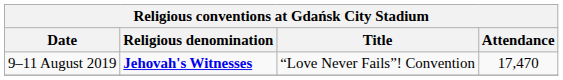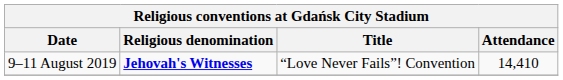 <table class="wikitable" style="text-align:center;">
 <tr>
 <th colspan=4>Religious conventions  at Gdańsk City Stadium</th>
 </tr>
 <tr>
 <th>Date</th>
 <th>Religious denomination</th>
 <th>Title</th>
 <th>Attendance</th>
 </tr>
 <tr>
 <td>9–11 August 2019</td>
 <td align=left><strong><a href='#'>Jehovah's Witnesses</a></strong></td>
 <td>“Love Never Fails”! Convention</td>
-<td>17,470</td>
+<td>14,410</td>
 </tr>
 <tr>
 </tr>
 </table>
